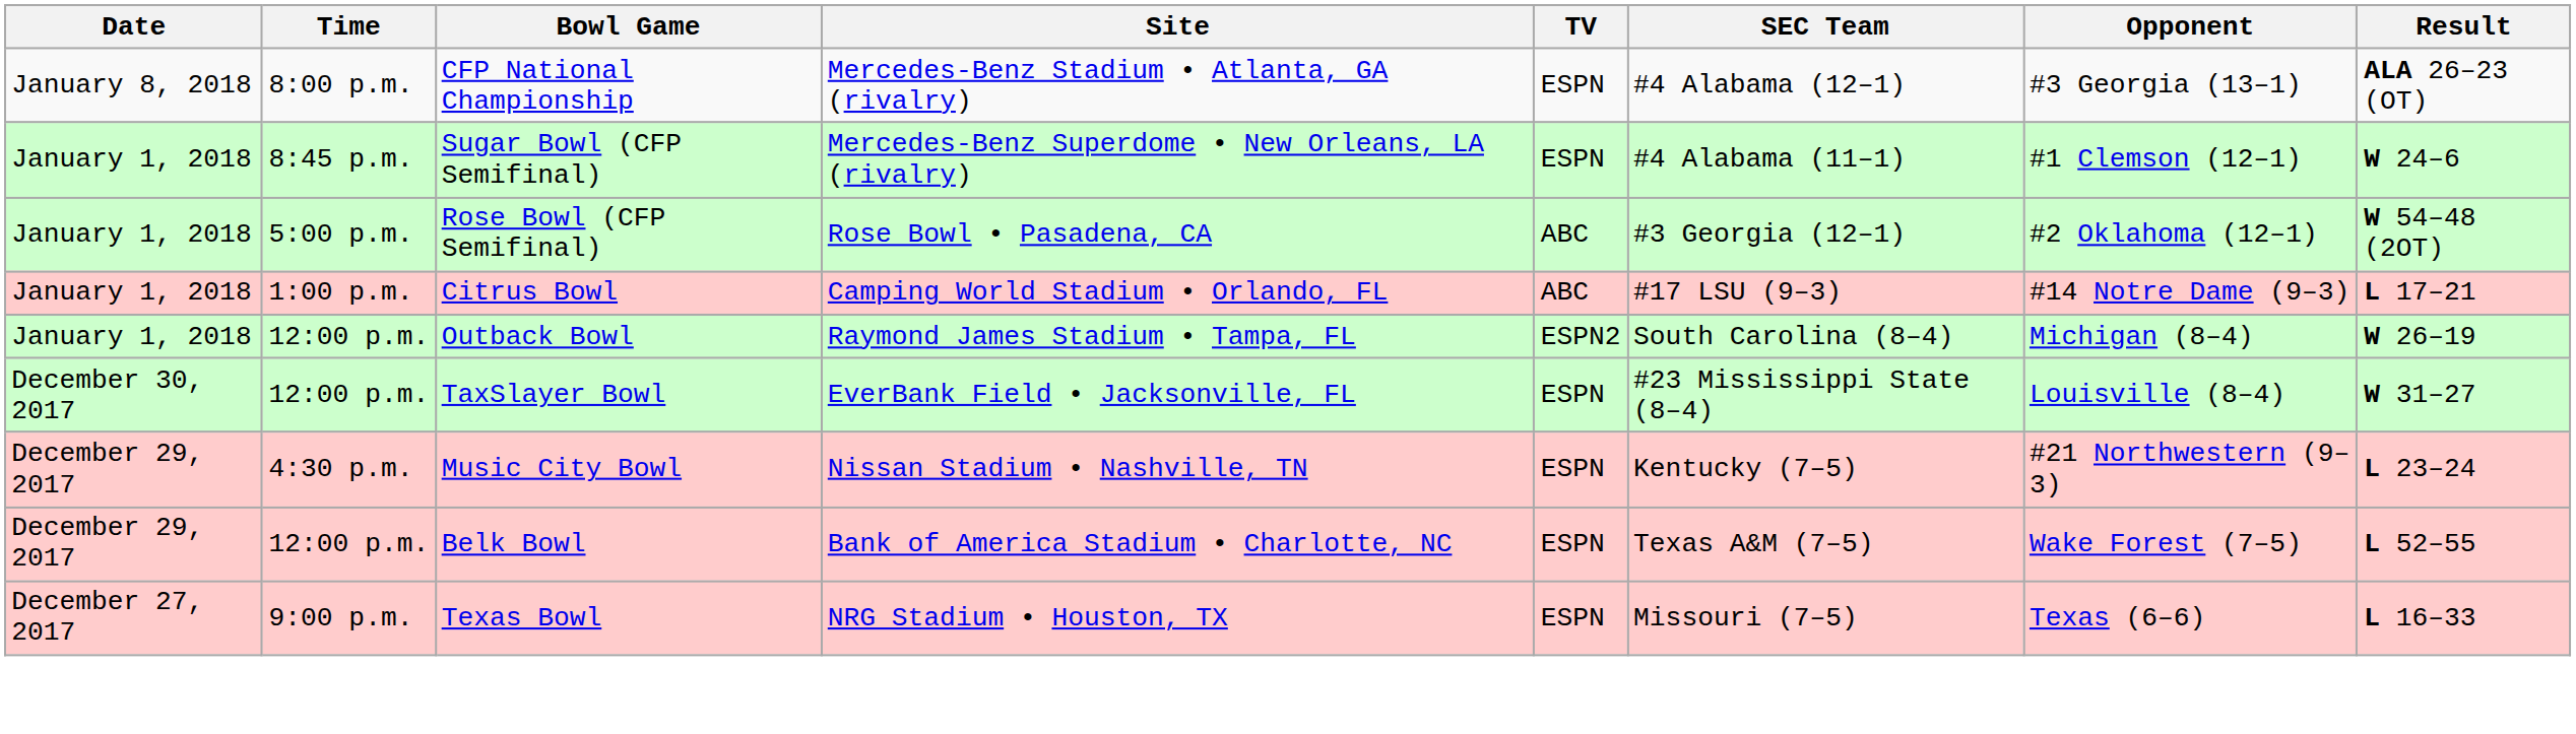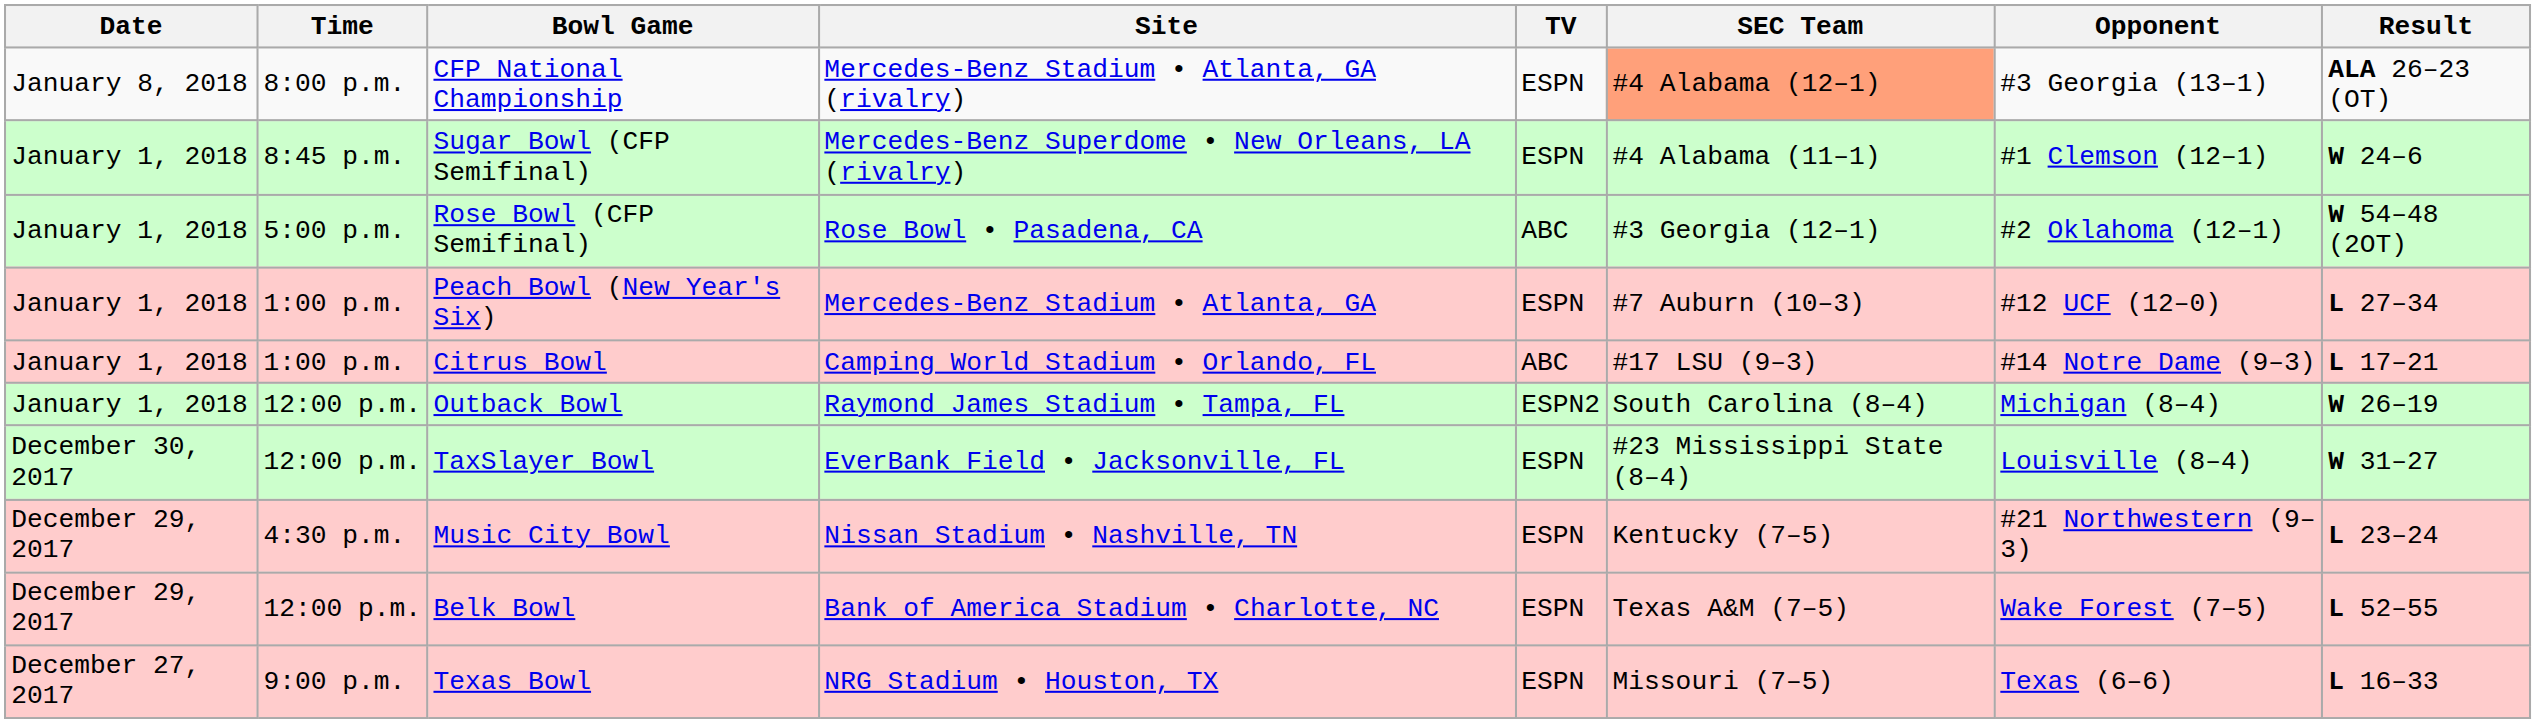 <table class="wikitable">
 <tr>
 <th>Date</th>
 <th>Time</th>
 <th>Bowl Game</th>
 <th>Site</th>
 <th>TV</th>
 <th>SEC Team</th>
 <th>Opponent</th>
 <th>Result</th>
 </tr>
 <tr bccolor=ccffcc>
 <td>January 8, 2018</td>
 <td>8:00 p.m.</td>
 <td><a href='#'>CFP National Championship</a></td>
 <td><a href='#'>Mercedes-Benz Stadium</a> • <a href='#'>Atlanta, GA</a> (<a href='#'>rivalry</a>)</td>
 <td>ESPN</td>
-<td>#4 Alabama (12–1)</td>
+<td style="background: lightsalmon;">#4 Alabama (12–1)</td>
 <td>#3 Georgia (13–1)</td>
 <td><strong>ALA</strong> 26–23 (OT)</td>
 </tr>
 <tr bgcolor=ccffcc>
 <td>January 1, 2018</td>
 <td>8:45 p.m.</td>
 <td><a href='#'>Sugar Bowl</a> (CFP Semifinal)</td>
 <td><a href='#'>Mercedes-Benz Superdome</a> • <a href='#'>New Orleans, LA</a> (<a href='#'>rivalry</a>)</td>
 <td>ESPN</td>
 <td>#4 Alabama (11–1)</td>
 <td>#1 <a href='#'>Clemson</a> (12–1)</td>
 <td><strong>W</strong> 24–6</td>
 </tr>
 <tr bgcolor=ccffcc>
 <td>January 1, 2018</td>
 <td>5:00 p.m.</td>
 <td><a href='#'>Rose Bowl</a> (CFP Semifinal)</td>
 <td><a href='#'>Rose Bowl</a> • <a href='#'>Pasadena, CA</a></td>
 <td>ABC</td>
 <td>#3 Georgia (12–1)</td>
 <td>#2 <a href='#'>Oklahoma</a> (12–1)</td>
 <td><strong>W</strong> 54–48 (2OT)</td>
+</tr>
+<tr bgcolor=ffcccc>
+<td>January 1, 2018</td>
+<td>1:00 p.m.</td>
+<td><a href='#'>Peach Bowl</a> (<a href='#'>New Year's Six</a>)</td>
+<td><a href='#'>Mercedes-Benz Stadium</a> • <a href='#'>Atlanta, GA</a></td>
+<td>ESPN</td>
+<td>#7 Auburn (10–3)</td>
+<td>#12 <a href='#'>UCF</a> (12–0)</td>
+<td><strong>L</strong> 27–34</td>
 </tr>
 <tr bgcolor=ffcccc>
 <td>January 1, 2018</td>
 <td>1:00 p.m.</td>
 <td><a href='#'>Citrus Bowl</a></td>
 <td><a href='#'>Camping World Stadium</a> • <a href='#'>Orlando, FL</a></td>
 <td>ABC</td>
 <td>#17 LSU (9–3)</td>
 <td>#14 <a href='#'>Notre Dame</a> (9–3)</td>
 <td><strong>L</strong> 17–21</td>
 </tr>
 <tr bgcolor=ccffcc>
 <td>January 1, 2018</td>
 <td>12:00 p.m.</td>
 <td><a href='#'>Outback Bowl</a></td>
 <td><a href='#'>Raymond James Stadium</a> • <a href='#'>Tampa, FL</a></td>
 <td>ESPN2</td>
 <td>South Carolina (8–4)</td>
 <td><a href='#'>Michigan</a> (8–4)</td>
 <td><strong>W</strong> 26–19</td>
 </tr>
 <tr bgcolor=ccffcc>
 <td>December 30, 2017</td>
 <td>12:00 p.m.</td>
 <td><a href='#'>TaxSlayer Bowl</a></td>
 <td><a href='#'>EverBank Field</a> • <a href='#'>Jacksonville, FL</a></td>
 <td>ESPN</td>
 <td>#23 Mississippi State (8–4)</td>
 <td><a href='#'>Louisville</a> (8–4)</td>
 <td><strong>W</strong> 31–27</td>
 </tr>
 <tr bgcolor=ffcccc>
 <td>December 29, 2017</td>
 <td>4:30 p.m.</td>
 <td><a href='#'>Music City Bowl</a></td>
 <td><a href='#'>Nissan Stadium</a> • <a href='#'>Nashville, TN</a></td>
 <td>ESPN</td>
 <td>Kentucky (7–5)</td>
 <td>#21 <a href='#'>Northwestern</a> (9–3)</td>
 <td><strong>L</strong> 23–24</td>
 </tr>
 <tr bgcolor=ffcccc>
 <td>December 29, 2017</td>
 <td>12:00 p.m.</td>
 <td><a href='#'>Belk Bowl</a></td>
 <td><a href='#'>Bank of America Stadium</a> • <a href='#'>Charlotte, NC</a></td>
 <td>ESPN</td>
 <td>Texas A&M (7–5)</td>
 <td><a href='#'>Wake Forest</a> (7–5)</td>
 <td><strong>L</strong> 52–55</td>
 </tr>
 <tr bgcolor=ffcccc>
 <td>December 27, 2017</td>
 <td>9:00 p.m.</td>
 <td><a href='#'>Texas Bowl</a></td>
 <td><a href='#'>NRG Stadium</a> • <a href='#'>Houston, TX</a></td>
 <td>ESPN</td>
 <td>Missouri (7–5)</td>
 <td><a href='#'>Texas</a> (6–6)</td>
 <td><strong>L</strong> 16–33</td>
 </tr>
 </table>
